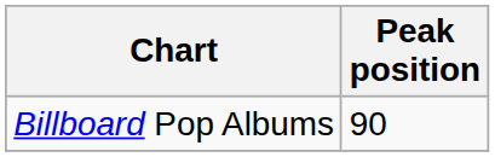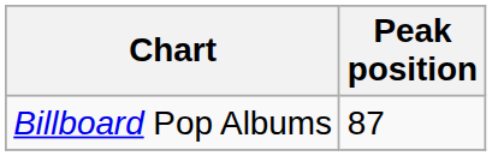 <table class="wikitable">
 <tr>
 <th align="left">Chart</th>
 <th align="left">Peak<br>position</th>
 </tr>
 <tr>
 <td align="left"><a href='#'><em>Billboard</em></a> Pop Albums</td>
-<td align="left">90</td>
+<td align="left">87</td>
 </tr>
 </table>
